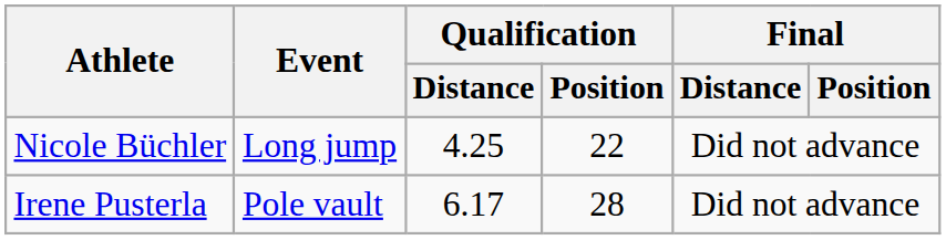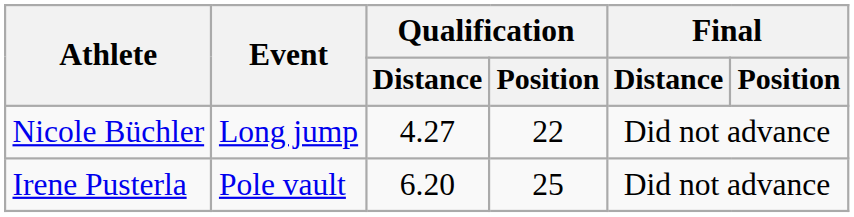 <table class=wikitable style="font-size:90%">
 <tr>
 <th rowspan="2">Athlete</th>
 <th rowspan="2">Event</th>
 <th colspan="2">Qualification</th>
 <th colspan="2">Final</th>
 </tr>
 <tr style="font-size:95%">
 <th>Distance</th>
 <th>Position</th>
 <th>Distance</th>
 <th>Position</th>
 </tr>
 <tr align=center>
 <td align=left><a href='#'>Nicole Büchler</a></td>
 <td align=left><a href='#'>Long jump</a></td>
-<td>4.25</td>
+<td>4.27</td>
 <td>22</td>
 <td colspan=2>Did not advance</td>
 </tr>
 <tr align=center>
 <td align=left><a href='#'>Irene Pusterla</a></td>
 <td align=left><a href='#'>Pole vault</a></td>
-<td>6.17</td>
-<td>28</td>
+<td>6.20</td>
+<td>25</td>
 <td colspan=2>Did not advance</td>
 </tr>
 </table>
